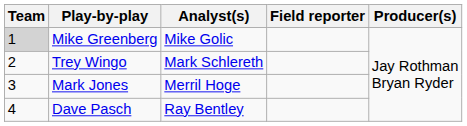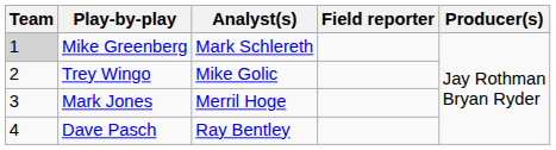 <table class="wikitable">
 <tr>
 <th>Team</th>
 <th>Play-by-play</th>
 <th>Analyst(s)</th>
 <th>Field reporter</th>
 <th>Producer(s)</th>
 </tr>
 <tr>
 <td rowspan=1 style="background: lightgrey;">1</td>
 <td rowspan=1><a href='#'>Mike Greenberg</a></td>
-<td rowspan=1><a href='#'>Mike Golic</a></td>
+<td rowspan=1><a href='#'>Mark Schlereth</a></td>
 <td rowspan=1></td>
 <td rowspan=4>Jay Rothman<br>Bryan Ryder</td>
 </tr>
 <tr>
 <td rowspan=1>2</td>
 <td rowspan=1><a href='#'>Trey Wingo</a></td>
-<td rowspan=1><a href='#'>Mark Schlereth</a></td>
+<td rowspan=1><a href='#'>Mike Golic</a></td>
 <td rowspan=1></td>
 </tr>
 <tr>
 <td rowspan=1>3</td>
 <td rowspan=1><a href='#'>Mark Jones</a></td>
 <td rowspan=1><a href='#'>Merril Hoge</a></td>
 <td></td>
 </tr>
 <tr>
 <td rowspan=1>4</td>
 <td rowspan=1><a href='#'>Dave Pasch</a></td>
 <td rowspan=1><a href='#'>Ray Bentley</a></td>
 <td></td>
 </tr>
 </table>
